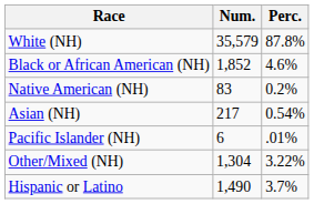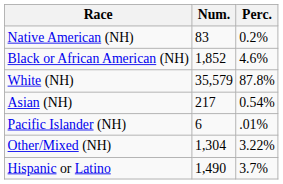 <table class="wikitable">
 <tr>
 <th>Race</th>
 <th>Num.</th>
 <th>Perc.</th>
 </tr>
 <tr>
-<td><a href='#'>White</a> (NH)</td>
-<td>35,579</td>
-<td>87.8%</td>
+<td><a href='#'>Native American</a> (NH)</td>
+<td>83</td>
+<td>0.2%</td>
 </tr>
 <tr>
 <td><a href='#'>Black or African American</a> (NH)</td>
 <td>1,852</td>
 <td>4.6%</td>
 </tr>
 <tr>
-<td><a href='#'>Native American</a> (NH)</td>
-<td>83</td>
-<td>0.2%</td>
+<td><a href='#'>White</a> (NH)</td>
+<td>35,579</td>
+<td>87.8%</td>
 </tr>
 <tr>
 <td><a href='#'>Asian</a> (NH)</td>
 <td>217</td>
 <td>0.54%</td>
 </tr>
 <tr>
 <td><a href='#'>Pacific Islander</a> (NH)</td>
 <td>6</td>
 <td>.01%</td>
 </tr>
 <tr>
 <td><a href='#'>Other/Mixed</a> (NH)</td>
 <td>1,304</td>
 <td>3.22%</td>
 </tr>
 <tr>
 <td><a href='#'>Hispanic</a> or <a href='#'>Latino</a></td>
 <td>1,490</td>
 <td>3.7%</td>
 </tr>
 </table>
